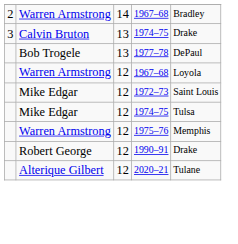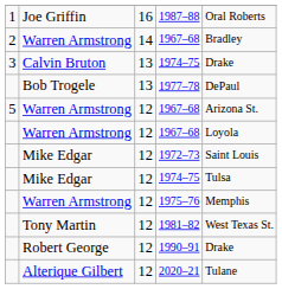 <table class="wikitable">
 <tr>
+</tr>
+<tr>
+<td>1</td>
+<td>Joe Griffin</td>
+<td>16</td>
+<td style="font-size:80%;"><a href='#'>1987–88</a></td>
+<td style="font-size:80%;">Oral Roberts</td>
 </tr>
 <tr>
 <td>2</td>
 <td><a href='#'>Warren Armstrong</a></td>
 <td>14</td>
 <td style="font-size:80%;"><a href='#'>1967–68</a></td>
 <td style="font-size:80%;">Bradley</td>
 </tr>
 <tr>
 <td>3</td>
 <td><a href='#'>Calvin Bruton</a></td>
 <td>13</td>
 <td style="font-size:80%;"><a href='#'>1974–75</a></td>
 <td style="font-size:80%;">Drake</td>
 </tr>
 <tr>
 <td></td>
 <td>Bob Trogele</td>
 <td>13</td>
 <td style="font-size:80%;"><a href='#'>1977–78</a></td>
 <td style="font-size:80%;">DePaul</td>
+</tr>
+<tr>
+<td>5</td>
+<td><a href='#'>Warren Armstrong</a></td>
+<td>12</td>
+<td style="font-size:80%;"><a href='#'>1967–68</a></td>
+<td style="font-size:80%;">Arizona St.</td>
 </tr>
 <tr>
 <td></td>
 <td><a href='#'>Warren Armstrong</a></td>
 <td>12</td>
 <td style="font-size:80%;"><a href='#'>1967–68</a></td>
 <td style="font-size:80%;">Loyola</td>
 </tr>
 <tr>
 <td></td>
 <td>Mike Edgar</td>
 <td>12</td>
 <td style="font-size:80%;"><a href='#'>1972–73</a></td>
 <td style="font-size:80%;">Saint Louis</td>
 </tr>
 <tr>
 <td></td>
 <td>Mike Edgar</td>
 <td>12</td>
 <td style="font-size:80%;"><a href='#'>1974–75</a></td>
 <td style="font-size:80%;">Tulsa</td>
 </tr>
 <tr>
 <td></td>
 <td><a href='#'>Warren Armstrong</a></td>
 <td>12</td>
 <td style="font-size:80%;"><a href='#'>1975–76</a></td>
 <td style="font-size:80%;">Memphis</td>
 </tr>
 <tr>
 <td></td>
+<td>Tony Martin</td>
+<td>12</td>
+<td style="font-size:80%;"><a href='#'>1981–82</a></td>
+<td style="font-size:80%;">West Texas St.</td>
+</tr>
+<tr>
+<td></td>
 <td>Robert George</td>
 <td>12</td>
 <td style="font-size:80%;"><a href='#'>1990–91</a></td>
 <td style="font-size:80%;">Drake</td>
 </tr>
 <tr>
 <td></td>
 <td><a href='#'>Alterique Gilbert</a></td>
 <td>12</td>
 <td style="font-size:80%;"><a href='#'>2020–21</a></td>
 <td style="font-size:80%;">Tulane</td>
 </tr>
 </table>
